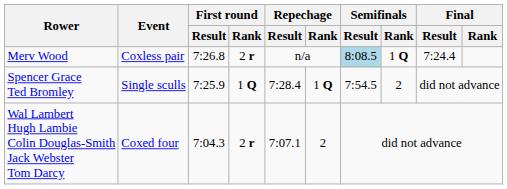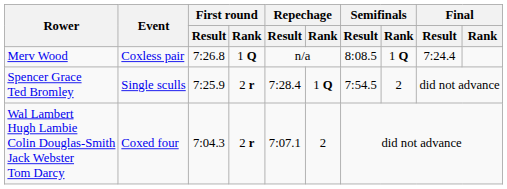 <table class=wikitable style="font-size:90%">
 <tr>
 <th rowspan=2>Rower</th>
 <th rowspan=2>Event</th>
 <th colspan=2>First round</th>
 <th colspan=2>Repechage</th>
 <th colspan=2>Semifinals</th>
 <th colspan=2>Final</th>
 </tr>
 <tr>
 <th>Result</th>
 <th>Rank</th>
 <th>Result</th>
 <th>Rank</th>
 <th>Result</th>
 <th>Rank</th>
 <th>Result</th>
 <th>Rank</th>
 </tr>
 <tr>
 <td><a href='#'>Merv Wood</a></td>
 <td><a href='#'>Coxless pair</a></td>
 <td align=center>7:26.8</td>
-<td align=center>2 <strong>r</strong></td>
+<td align=center>1 <strong>Q</strong></td>
 <td align=center colspan=2>n/a</td>
-<td align=center style="background: lightblue;">8:08.5</td>
+<td align=center>8:08.5</td>
 <td align=center>1 <strong>Q</strong></td>
 <td align=center>7:24.4</td>
 <td align=center></td>
 </tr>
 <tr>
 <td><a href='#'>Spencer Grace</a> <br> <a href='#'>Ted Bromley</a></td>
 <td><a href='#'>Single sculls</a></td>
 <td align=center>7:25.9</td>
-<td align=center>1 <strong>Q</strong></td>
+<td align=center>2 <strong>r</strong></td>
 <td align=center>7:28.4</td>
 <td align=center>1 <strong>Q</strong></td>
 <td align=center>7:54.5</td>
 <td align=center>2</td>
 <td align=center colspan=2>did not advance</td>
 </tr>
 <tr>
 <td><a href='#'>Wal Lambert</a> <br> <a href='#'>Hugh Lambie</a> <br> <a href='#'>Colin Douglas-Smith</a> <br> <a href='#'>Jack Webster</a> <br> <a href='#'>Tom Darcy</a></td>
 <td><a href='#'>Coxed four</a></td>
 <td align=center>7:04.3</td>
 <td align=center>2 <strong>r</strong></td>
 <td align=center>7:07.1</td>
 <td align=center>2</td>
 <td align=center colspan=4>did not advance</td>
 </tr>
 </table>
